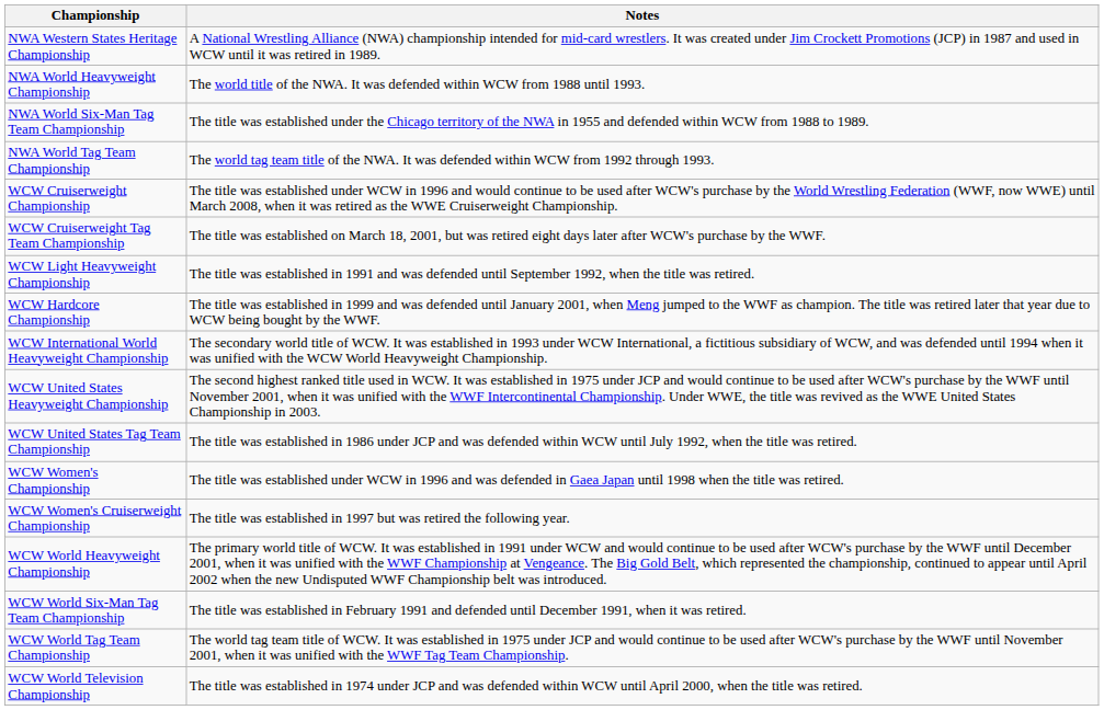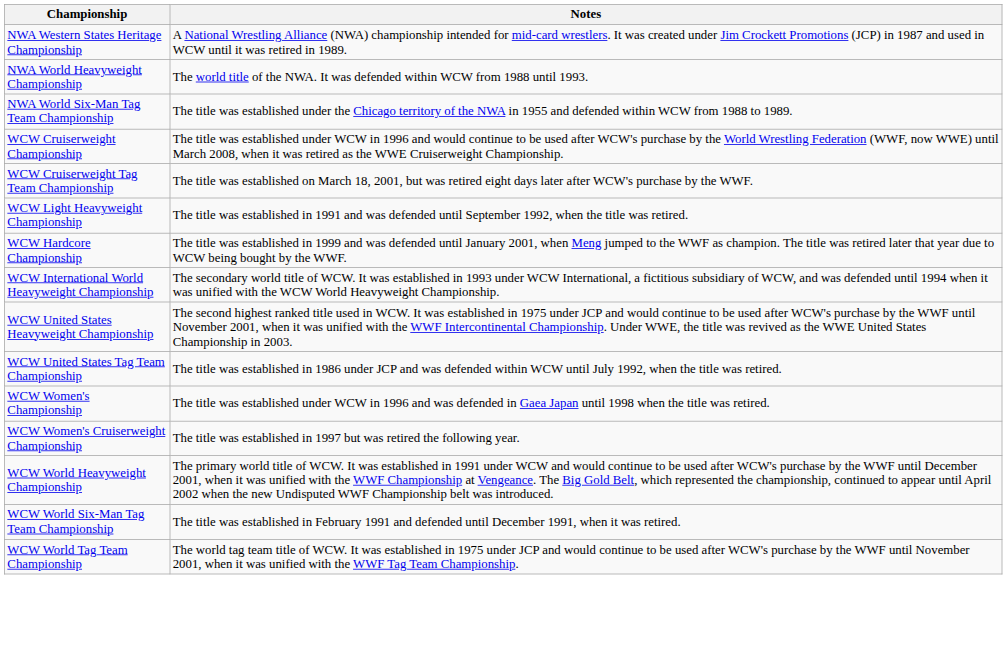 <table class="wikitable">
 <tr>
 <th>Championship</th>
 <th>Notes</th>
 </tr>
 <tr>
 <td><a href='#'>NWA Western States Heritage Championship</a></td>
 <td>A <a href='#'>National Wrestling Alliance</a> (NWA) championship intended for <a href='#'>mid-card wrestlers</a>. It was created under <a href='#'>Jim Crockett Promotions</a> (JCP) in 1987 and used in WCW until it was retired in 1989.</td>
 </tr>
 <tr>
 <td><a href='#'>NWA World Heavyweight Championship</a></td>
 <td>The <a href='#'>world title</a> of the NWA. It was defended within WCW from 1988 until 1993.</td>
 </tr>
 <tr>
 <td><a href='#'>NWA World Six-Man Tag Team Championship</a></td>
 <td>The title was established under the <a href='#'>Chicago territory of the NWA</a> in 1955 and defended within WCW from 1988 to 1989.</td>
-</tr>
-<tr>
-<td><a href='#'>NWA World Tag Team Championship</a></td>
-<td>The <a href='#'>world tag team title</a> of the NWA. It was defended within WCW from 1992 through 1993.</td>
 </tr>
 <tr>
 <td><a href='#'>WCW Cruiserweight Championship</a></td>
 <td>The title was established under WCW in 1996 and would continue to be used after WCW's purchase by the <a href='#'>World Wrestling Federation</a> (WWF, now WWE) until March 2008, when it was retired as the WWE Cruiserweight Championship.</td>
 </tr>
 <tr>
 <td><a href='#'>WCW Cruiserweight Tag Team Championship</a></td>
 <td>The title was established on March 18, 2001, but was retired eight days later after WCW's purchase by the WWF.</td>
 </tr>
 <tr>
 <td><a href='#'>WCW Light Heavyweight Championship</a></td>
 <td>The title was established in 1991 and was defended until September 1992, when the title was retired.</td>
 </tr>
 <tr>
 <td><a href='#'>WCW Hardcore Championship</a></td>
 <td>The title was established in 1999 and was defended until January 2001, when <a href='#'>Meng</a> jumped to the WWF as champion. The title was retired later that year due to WCW being bought by the WWF.</td>
 </tr>
 <tr>
 <td><a href='#'>WCW International World Heavyweight Championship</a></td>
 <td>The secondary world title of WCW. It was established in 1993 under WCW International, a fictitious subsidiary of WCW, and was defended until 1994 when it was unified with the WCW World Heavyweight Championship.</td>
 </tr>
 <tr>
 <td><a href='#'>WCW United States Heavyweight Championship</a></td>
 <td>The second highest ranked title used in WCW. It was established in 1975 under JCP and would continue to be used after WCW's purchase by the WWF until November 2001, when it was unified with the <a href='#'>WWF Intercontinental Championship</a>. Under WWE, the title was revived as the WWE United States Championship in 2003.</td>
 </tr>
 <tr>
 <td><a href='#'>WCW United States Tag Team Championship</a></td>
 <td>The title was established in 1986 under JCP and was defended within WCW until July 1992, when the title was retired.</td>
 </tr>
 <tr>
 <td><a href='#'>WCW Women's Championship</a></td>
 <td>The title was established under WCW in 1996 and was defended in <a href='#'>Gaea Japan</a> until 1998 when the title was retired.</td>
 </tr>
 <tr>
 <td><a href='#'>WCW Women's Cruiserweight Championship</a></td>
 <td>The title was established in 1997 but was retired the following year.</td>
 </tr>
 <tr>
 <td><a href='#'>WCW World Heavyweight Championship</a></td>
 <td>The primary world title of WCW. It was established in 1991 under WCW and would continue to be used after WCW's purchase by the WWF until December 2001, when it was unified with the <a href='#'>WWF Championship</a> at <a href='#'>Vengeance</a>. The <a href='#'>Big Gold Belt</a>, which represented the championship, continued to appear until April 2002 when the new Undisputed WWF Championship belt was introduced.</td>
 </tr>
 <tr>
 <td><a href='#'>WCW World Six-Man Tag Team Championship</a></td>
 <td>The title was established in February 1991 and defended until December 1991, when it was retired.</td>
 </tr>
 <tr>
 <td><a href='#'>WCW World Tag Team Championship</a></td>
 <td>The world tag team title of WCW. It was established in 1975 under JCP and would continue to be used after WCW's purchase by the WWF until November 2001, when it was unified with the <a href='#'>WWF Tag Team Championship</a>.</td>
 </tr>
-<tr>
-<td><a href='#'>WCW World Television Championship</a></td>
-<td>The title was established in 1974 under JCP and was defended within WCW until April 2000, when the title was retired.</td>
-</tr>
 </table>
